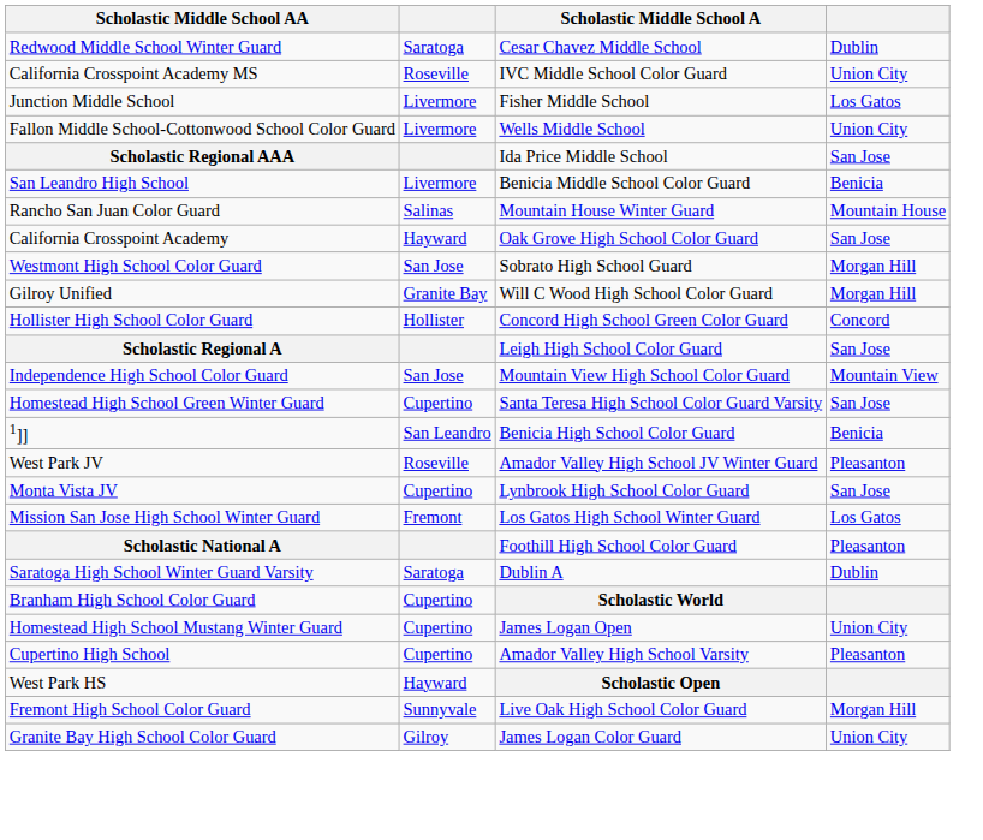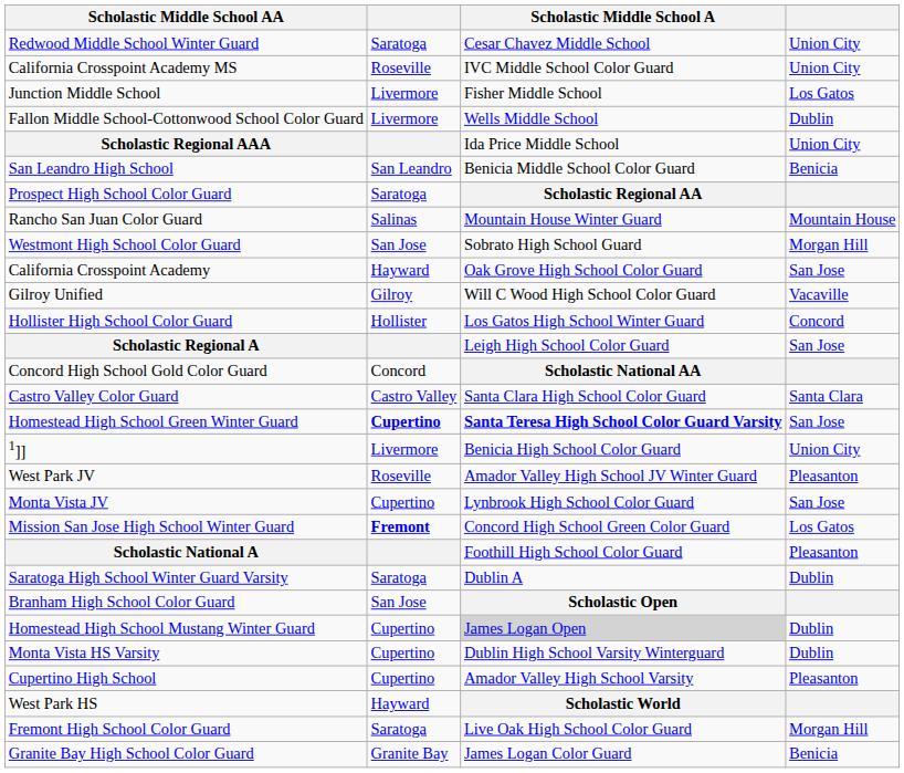 <table class="wikitable">
 <tr>
 <th>Scholastic Middle School AA</th>
 <th></th>
 <th>Scholastic Middle School A</th>
 <th></th>
 </tr>
 <tr>
 <td><a href='#'>Redwood Middle School Winter Guard</a></td>
 <td><a href='#'>Saratoga</a></td>
 <td><a href='#'>Cesar Chavez Middle School</a></td>
-<td><a href='#'>Dublin</a></td>
+<td><a href='#'>Union City</a></td>
 </tr>
 <tr>
 <td>California Crosspoint Academy MS</td>
 <td><a href='#'>Roseville</a></td>
 <td>IVC Middle School Color Guard</td>
 <td><a href='#'>Union City</a></td>
 </tr>
 <tr>
 <td>Junction Middle School</td>
 <td><a href='#'>Livermore</a></td>
 <td>Fisher Middle School</td>
 <td><a href='#'>Los Gatos</a></td>
 </tr>
 <tr>
 <td>Fallon Middle School-Cottonwood School Color Guard</td>
 <td><a href='#'>Livermore</a></td>
 <td><a href='#'>Wells Middle School</a></td>
-<td><a href='#'>Union City</a></td>
+<td><a href='#'>Dublin</a></td>
 </tr>
 <tr>
 <th>Scholastic Regional AAA</th>
 <th></th>
 <td>Ida Price Middle School</td>
-<td><a href='#'>San Jose</a></td>
+<td><a href='#'>Union City</a></td>
 </tr>
 <tr>
 <td><a href='#'>San Leandro High School</a></td>
-<td><a href='#'>Livermore</a></td>
+<td><a href='#'>San Leandro</a></td>
 <td>Benicia Middle School Color Guard</td>
 <td><a href='#'>Benicia</a></td>
+</tr>
+<tr>
+<td><a href='#'>Prospect High School Color Guard</a></td>
+<td><a href='#'>Saratoga</a></td>
+<th>Scholastic Regional AA</th>
+<th></th>
 </tr>
 <tr>
 <td>Rancho San Juan Color Guard</td>
 <td><a href='#'>Salinas</a></td>
 <td><a href='#'>Mountain House Winter Guard</a></td>
 <td><a href='#'>Mountain House</a></td>
 </tr>
 <tr>
+<td><a href='#'>Westmont High School Color Guard</a></td>
+<td><a href='#'>San Jose</a></td>
+<td>Sobrato High School Guard</td>
+<td><a href='#'>Morgan Hill</a></td>
+</tr>
+<tr>
 <td>California Crosspoint Academy</td>
 <td><a href='#'>Hayward</a></td>
 <td><a href='#'>Oak Grove High School Color Guard</a></td>
 <td><a href='#'>San Jose</a></td>
 </tr>
 <tr>
-<td><a href='#'>Westmont High School Color Guard</a></td>
-<td><a href='#'>San Jose</a></td>
-<td>Sobrato High School Guard</td>
-<td><a href='#'>Morgan Hill</a></td>
-</tr>
-<tr>
 <td>Gilroy Unified</td>
-<td><a href='#'>Granite Bay</a></td>
+<td><a href='#'>Gilroy</a></td>
 <td>Will C Wood High School Color Guard</td>
-<td><a href='#'>Morgan Hill</a></td>
+<td><a href='#'>Vacaville</a></td>
 </tr>
 <tr>
 <td><a href='#'>Hollister High School Color Guard</a></td>
 <td><a href='#'>Hollister</a></td>
-<td><a href='#'>Concord High School Green Color Guard</a></td>
+<td><a href='#'>Los Gatos High School Winter Guard</a></td>
 <td><a href='#'>Concord</a></td>
 </tr>
 <tr>
 <th>Scholastic Regional A</th>
 <th></th>
 <td><a href='#'>Leigh High School Color Guard</a></td>
 <td><a href='#'>San Jose</a></td>
 </tr>
 <tr>
-<td><a href='#'>Independence High School Color Guard</a></td>
-<td><a href='#'>San Jose</a></td>
-<td><a href='#'>Mountain View High School Color Guard</a></td>
-<td><a href='#'>Mountain View</a></td>
+<td>Concord High School Gold Color Guard</td>
+<td>Concord</td>
+<th>Scholastic National AA</th>
+<th></th>
+</tr>
+<tr>
+<td><a href='#'>Castro Valley Color Guard</a></td>
+<td><a href='#'>Castro Valley</a></td>
+<td><a href='#'>Santa Clara High School Color Guard</a></td>
+<td><a href='#'>Santa Clara</a></td>
 </tr>
 <tr>
 <td><a href='#'>Homestead High School Green Winter Guard</a></td>
-<td><a href='#'>Cupertino</a></td>
-<td><a href='#'>Santa Teresa High School Color Guard Varsity</a></td>
+<td><strong><a href='#'>Cupertino</a></strong></td>
+<td><strong><a href='#'>Santa Teresa High School Color Guard Varsity</a></strong></td>
 <td><a href='#'>San Jose</a></td>
 </tr>
 <tr>
 <td City of Livermore Guard[[California Color Guard Circuit#ref ><sup>1</sup>]]</td>
-<td><a href='#'>San Leandro</a></td>
+<td><a href='#'>Livermore</a></td>
 <td><a href='#'>Benicia High School Color Guard</a></td>
-<td><a href='#'>Benicia</a></td>
+<td><a href='#'>Union City</a></td>
 </tr>
 <tr>
 <td>West Park JV</td>
 <td><a href='#'>Roseville</a></td>
 <td><a href='#'>Amador Valley High School JV Winter Guard</a></td>
 <td><a href='#'>Pleasanton</a></td>
 </tr>
 <tr>
 <td><a href='#'>Monta Vista JV</a></td>
 <td><a href='#'>Cupertino</a></td>
 <td><a href='#'>Lynbrook High School Color Guard</a></td>
 <td><a href='#'>San Jose</a></td>
 </tr>
 <tr>
 <td><a href='#'>Mission San Jose High School Winter Guard</a></td>
-<td><a href='#'>Fremont</a></td>
-<td><a href='#'>Los Gatos High School Winter Guard</a></td>
+<td><strong><a href='#'>Fremont</a></strong></td>
+<td><a href='#'>Concord High School Green Color Guard</a></td>
 <td><a href='#'>Los Gatos</a></td>
 </tr>
 <tr>
 <th>Scholastic National A</th>
 <th></th>
 <td><a href='#'>Foothill High School Color Guard</a></td>
 <td><a href='#'>Pleasanton</a></td>
 </tr>
 <tr>
 <td><a href='#'>Saratoga High School Winter Guard Varsity</a></td>
 <td><a href='#'>Saratoga</a></td>
 <td><a href='#'>Dublin A</a></td>
 <td><a href='#'>Dublin</a></td>
 </tr>
 <tr>
 <td><a href='#'>Branham High School Color Guard</a></td>
-<td><a href='#'>Cupertino</a></td>
-<th>Scholastic World</th>
+<td><a href='#'>San Jose</a></td>
+<th>Scholastic Open</th>
 <th></th>
 </tr>
 <tr>
 <td><a href='#'>Homestead High School Mustang Winter Guard</a></td>
 <td><a href='#'>Cupertino</a></td>
-<td><a href='#'>James Logan Open</a></td>
-<td><a href='#'>Union City</a></td>
+<td style="background: lightgrey;"><a href='#'>James Logan Open</a></td>
+<td><a href='#'>Dublin</a></td>
+</tr>
+<tr>
+<td><a href='#'>Monta Vista HS Varsity</a></td>
+<td><a href='#'>Cupertino</a></td>
+<td><a href='#'>Dublin High School Varsity Winterguard</a></td>
+<td><a href='#'>Dublin</a></td>
 </tr>
 <tr>
 <td><a href='#'>Cupertino High School</a></td>
 <td><a href='#'>Cupertino</a></td>
 <td><a href='#'>Amador Valley High School Varsity</a></td>
 <td><a href='#'>Pleasanton</a></td>
 </tr>
 <tr>
 <td>West Park HS</td>
 <td><a href='#'>Hayward</a></td>
-<th>Scholastic Open</th>
+<th>Scholastic World</th>
 <th></th>
 </tr>
 <tr>
 <td><a href='#'>Fremont High School Color Guard</a></td>
-<td><a href='#'>Sunnyvale</a></td>
+<td><a href='#'>Saratoga</a></td>
 <td><a href='#'>Live Oak High School Color Guard</a></td>
 <td><a href='#'>Morgan Hill</a></td>
 </tr>
 <tr>
 <td><a href='#'>Granite Bay High School Color Guard</a></td>
-<td><a href='#'>Gilroy</a></td>
+<td><a href='#'>Granite Bay</a></td>
 <td><a href='#'>James Logan Color Guard</a></td>
-<td><a href='#'>Union City</a></td>
+<td><a href='#'>Benicia</a></td>
 </tr>
 </table>
